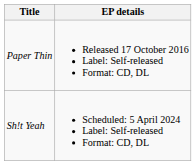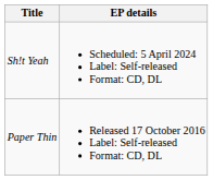 <table class="wikitable">
 <tr>
 <th>Title</th>
 <th>EP details</th>
 </tr>
 <tr>
+<td><em>Sh!t Yeah</em></td>
+<td><br><ul><li>Scheduled: 5 April 2024</li><li>Label: Self-released</li><li>Format: CD, DL</li></ul></td>
+</tr>
+<tr>
 <td><em>Paper Thin</em></td>
 <td><br><ul><li>Released 17 October 2016</li><li>Label: Self-released</li><li>Format: CD, DL</li></ul></td>
 </tr>
-<tr>
-<td><em>Sh!t Yeah</em></td>
-<td><br><ul><li>Scheduled: 5 April 2024</li><li>Label: Self-released</li><li>Format: CD, DL</li></ul></td>
-</tr>
 </table>
